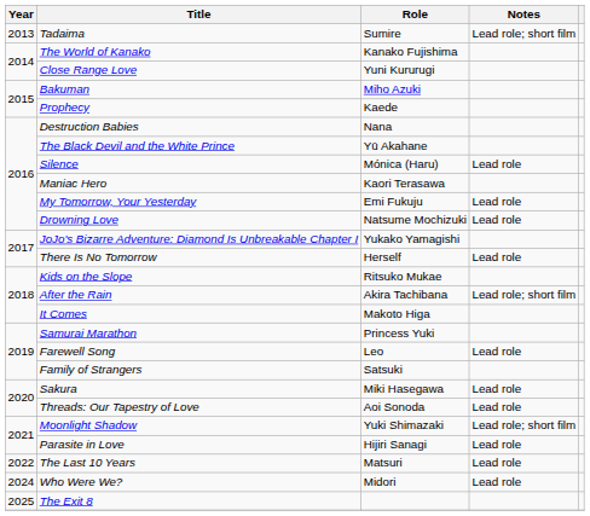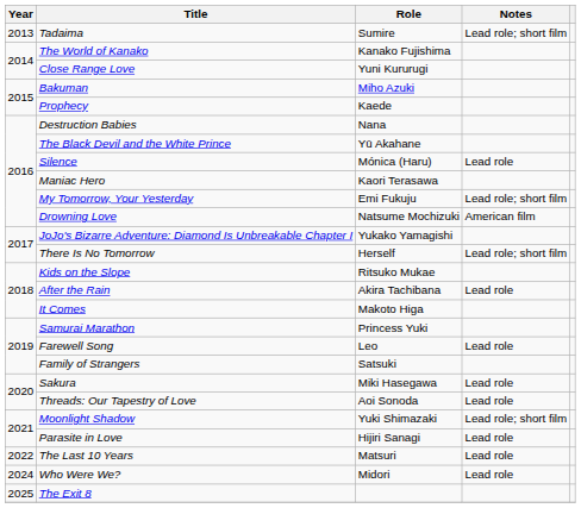 <table class="wikitable plainrowheaders sortable">
 <tr>
 <th>Year</th>
 <th>Title</th>
 <th>Role</th>
 <th class="unsortable">Notes</th>
 <th class="unsortable"></th>
 </tr>
 <tr>
 <td>2013</td>
 <td><em>Tadaima</em></td>
 <td>Sumire</td>
 <td>Lead role; short film</td>
 <td></td>
 </tr>
 <tr>
 <td rowspan="2">2014</td>
 <td><em><a href='#'>The World of Kanako</a></em></td>
 <td>Kanako Fujishima</td>
 <td></td>
 <td></td>
 </tr>
 <tr>
 <td><em><a href='#'>Close Range Love</a></em></td>
 <td>Yuni Kururugi</td>
 <td></td>
 <td></td>
 </tr>
 <tr>
 <td rowspan="2">2015</td>
 <td><em><a href='#'>Bakuman</a></em></td>
 <td><a href='#'>Miho Azuki</a></td>
 <td></td>
 <td></td>
 </tr>
 <tr>
 <td><em><a href='#'>Prophecy</a></em></td>
 <td>Kaede</td>
 <td></td>
 <td></td>
 </tr>
 <tr>
 <td rowspan="6">2016</td>
 <td><em>Destruction Babies</em></td>
 <td>Nana</td>
 <td></td>
 <td></td>
 </tr>
 <tr>
 <td><em><a href='#'>The Black Devil and the White Prince</a></em></td>
 <td>Yū Akahane</td>
 <td></td>
 <td></td>
 </tr>
 <tr>
 <td><em><a href='#'>Silence</a></em></td>
 <td>Mónica (Haru)</td>
 <td>Lead role</td>
 <td></td>
 </tr>
 <tr>
 <td><em>Maniac Hero</em></td>
 <td>Kaori Terasawa</td>
 <td></td>
 <td></td>
 </tr>
 <tr>
 <td><em><a href='#'>My Tomorrow, Your Yesterday</a></em></td>
 <td>Emi Fukuju</td>
-<td>Lead role</td>
+<td>Lead role; short film</td>
 <td></td>
 </tr>
 <tr>
 <td><em><a href='#'>Drowning Love</a></em></td>
 <td>Natsume Mochizuki</td>
-<td>Lead role</td>
+<td>American film</td>
 <td></td>
 </tr>
 <tr>
 <td rowspan="2">2017</td>
 <td><em><a href='#'>JoJo's Bizarre Adventure: Diamond Is Unbreakable Chapter I</a></em></td>
 <td>Yukako Yamagishi</td>
 <td></td>
 <td></td>
 </tr>
 <tr>
 <td><em>There Is No Tomorrow</em></td>
 <td>Herself</td>
-<td>Lead role</td>
+<td>Lead role; short film</td>
 <td></td>
 </tr>
 <tr>
 <td rowspan="3">2018</td>
 <td><em><a href='#'>Kids on the Slope</a></em></td>
 <td>Ritsuko Mukae</td>
 <td></td>
 <td></td>
 </tr>
 <tr>
 <td><em><a href='#'>After the Rain</a></em></td>
 <td>Akira Tachibana</td>
-<td>Lead role; short film</td>
+<td>Lead role</td>
 <td></td>
 </tr>
 <tr>
 <td><em><a href='#'>It Comes</a></em></td>
 <td>Makoto Higa</td>
 <td></td>
 <td></td>
 </tr>
 <tr>
 <td rowspan="3">2019</td>
 <td><em><a href='#'>Samurai Marathon</a></em></td>
 <td>Princess Yuki</td>
 <td></td>
 <td></td>
 </tr>
 <tr>
 <td><em>Farewell Song</em></td>
 <td>Leo</td>
 <td>Lead role</td>
 <td></td>
 </tr>
 <tr>
 <td><em>Family of Strangers</em></td>
 <td>Satsuki</td>
 <td></td>
 <td></td>
 </tr>
 <tr>
 <td rowspan="2">2020</td>
 <td><em>Sakura</em></td>
 <td>Miki Hasegawa</td>
 <td>Lead role</td>
 <td></td>
 </tr>
 <tr>
 <td><em>Threads: Our Tapestry of Love</em></td>
 <td>Aoi Sonoda</td>
 <td>Lead role</td>
 <td></td>
 </tr>
 <tr>
 <td rowspan=2>2021</td>
 <td><em><a href='#'>Moonlight Shadow</a></em></td>
 <td>Yuki Shimazaki</td>
 <td>Lead role; short film</td>
 <td></td>
 </tr>
 <tr>
 <td><em>Parasite in Love</em></td>
 <td>Hijiri Sanagi</td>
 <td>Lead role</td>
 <td></td>
 </tr>
 <tr>
 <td>2022</td>
 <td><em>The Last 10 Years</em></td>
 <td>Matsuri</td>
 <td>Lead role</td>
 <td></td>
 </tr>
 <tr>
 <td>2024</td>
 <td><em>Who Were We?</em></td>
 <td>Midori</td>
 <td>Lead role</td>
 <td></td>
 </tr>
 <tr>
 <td>2025</td>
 <td><em><a href='#'>The Exit 8</a></em></td>
 <td></td>
 <td></td>
 <td></td>
 </tr>
 <tr>
 </tr>
 </table>
